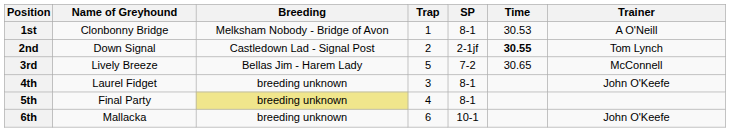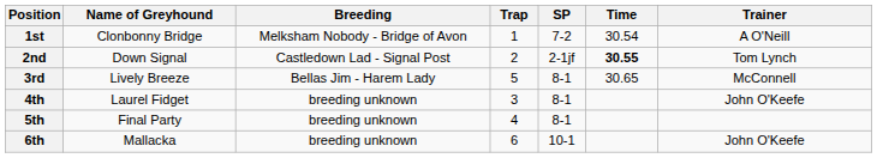 <table class="wikitable" style="text-align:center">
 <tr>
 <th width=50>Position</th>
 <th width=200>Name of Greyhound</th>
 <th width=300>Breeding</th>
 <th width=50>Trap</th>
 <th width=50>SP</th>
 <th width=80>Time</th>
 <th width=250>Trainer</th>
 </tr>
 <tr>
 <th>1st</th>
 <td>Clonbonny Bridge</td>
 <td>Melksham Nobody - Bridge of Avon</td>
 <td>1</td>
-<td>8-1</td>
-<td>30.53</td>
+<td>7-2</td>
+<td>30.54</td>
 <td>A O'Neill</td>
 </tr>
 <tr>
 <th>2nd</th>
 <td>Down Signal</td>
 <td>Castledown Lad - Signal Post</td>
 <td>2</td>
 <td>2-1jf</td>
 <td><strong>30.55</strong></td>
 <td>Tom Lynch</td>
 </tr>
 <tr>
 <th>3rd</th>
 <td>Lively Breeze</td>
 <td>Bellas Jim - Harem Lady</td>
 <td>5</td>
-<td>7-2</td>
+<td>8-1</td>
 <td>30.65</td>
 <td>McConnell</td>
 </tr>
 <tr>
 <th>4th</th>
 <td>Laurel Fidget</td>
 <td>breeding unknown</td>
 <td>3</td>
 <td>8-1</td>
 <td></td>
 <td>John O'Keefe</td>
 </tr>
 <tr>
 <th>5th</th>
 <td>Final Party</td>
-<td style="background: khaki;">breeding unknown</td>
+<td>breeding unknown</td>
 <td>4</td>
 <td>8-1</td>
 <td></td>
 <td></td>
 </tr>
 <tr>
 <th>6th</th>
 <td>Mallacka</td>
 <td>breeding unknown</td>
 <td>6</td>
 <td>10-1</td>
 <td></td>
 <td>John O'Keefe</td>
 </tr>
 </table>
